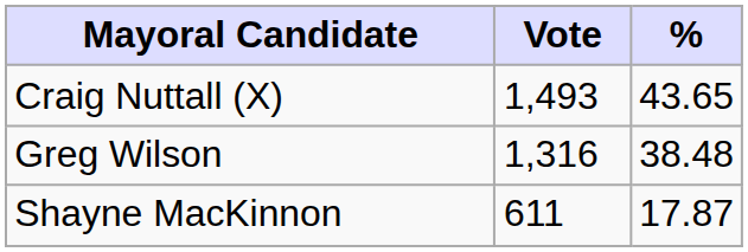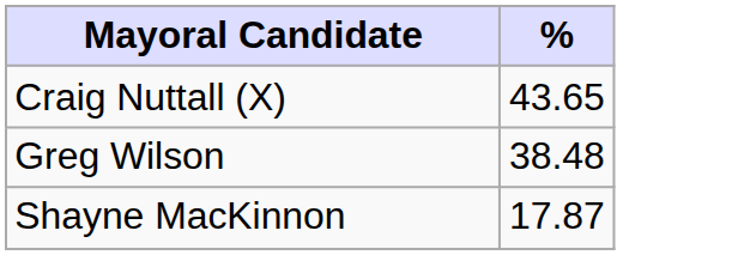 <table class="wikitable">
 <tr>
 <th style="background:#ddf; width:200px;">Mayoral Candidate</th>
-<th style="background:#ddf; width:50px;">Vote</th>
 <th style="background:#ddf; width:30px;">%</th>
 </tr>
 <tr>
 <td>Craig Nuttall (X)</td>
-<td>1,493</td>
 <td>43.65</td>
 </tr>
 <tr>
 <td>Greg Wilson</td>
-<td>1,316</td>
 <td>38.48</td>
 </tr>
 <tr>
 <td>Shayne MacKinnon</td>
-<td>611</td>
 <td>17.87</td>
 </tr>
 </table>
